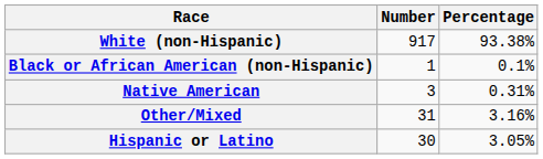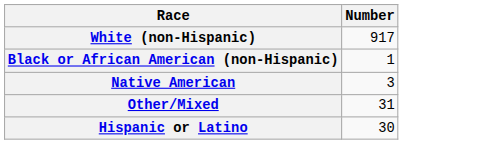 <table class="wikitable" style="text-align:right">
 <tr>
 <th scope="col">Race</th>
 <th scope="col">Number</th>
-<th scope="col">Percentage</th>
 </tr>
 <tr>
 <th scope="row"><a href='#'>White</a> (non-Hispanic)</th>
 <td>917</td>
-<td>93.38%</td>
 </tr>
 <tr>
 <th scope="row"><a href='#'>Black or African American</a> (non-Hispanic)</th>
 <td>1</td>
-<td>0.1%</td>
 </tr>
 <tr>
 <th scope="row"><a href='#'>Native American</a></th>
 <td>3</td>
-<td>0.31%</td>
 </tr>
 <tr>
 <th scope="row"><a href='#'>Other/Mixed</a></th>
 <td>31</td>
-<td>3.16%</td>
 </tr>
 <tr>
 <th scope="row"><a href='#'>Hispanic</a> or <a href='#'>Latino</a></th>
 <td>30</td>
-<td>3.05%</td>
 </tr>
 </table>
